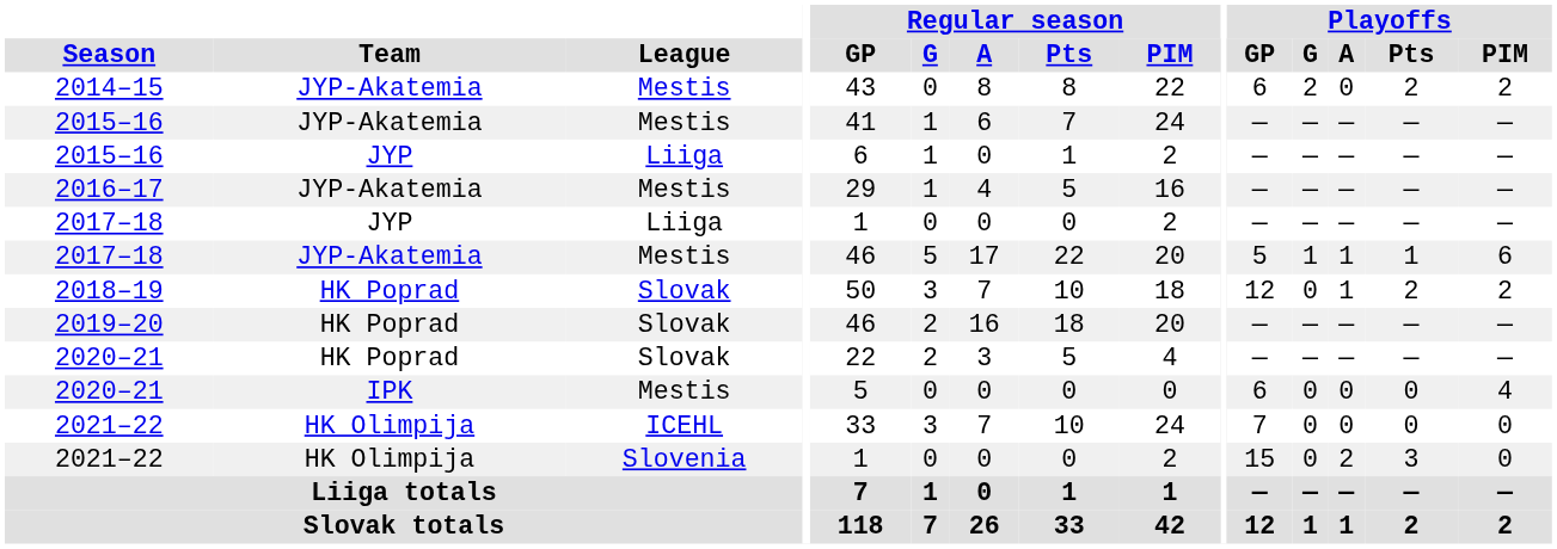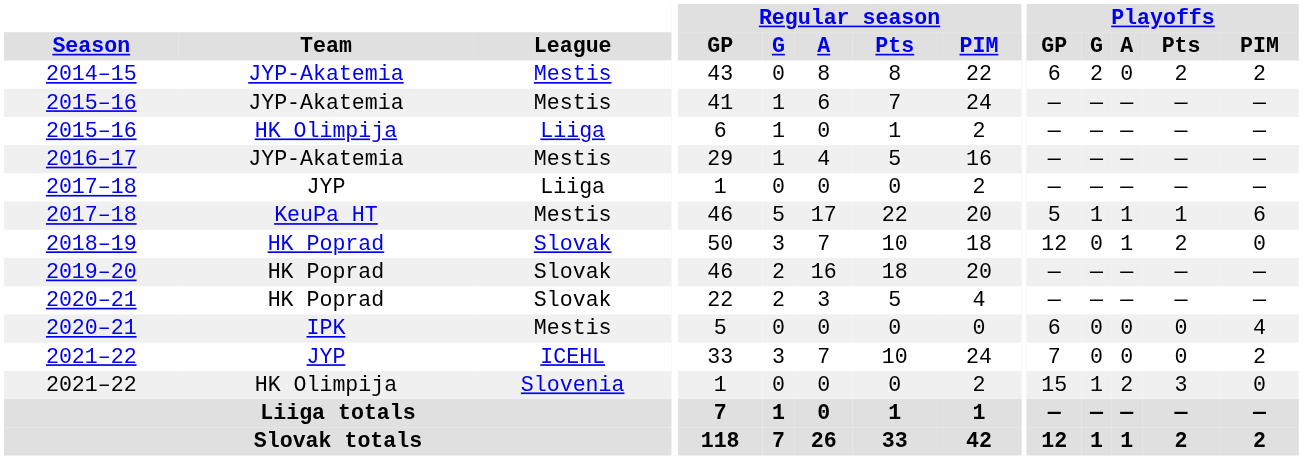 <table border="0" cellpadding="1" cellspacing="0" style="text-align:center; width:60em">
 <tr bgcolor="#e0e0e0">
 <th colspan="3" bgcolor="#ffffff"></th>
 <th rowspan="107" bgcolor="#ffffff"></th>
 <th colspan="5"><a href='#'>Regular season</a></th>
 <th rowspan="107" bgcolor="#ffffff"></th>
 <th colspan="5"><a href='#'>Playoffs</a></th>
 </tr>
 <tr bgcolor="#e0e0e0">
 <th><a href='#'>Season</a></th>
 <th>Team</th>
 <th>League</th>
 <th>GP</th>
 <th><a href='#'>G</a></th>
 <th><a href='#'>A</a></th>
 <th><a href='#'>Pts</a></th>
 <th><a href='#'>PIM</a></th>
 <th>GP</th>
 <th>G</th>
 <th>A</th>
 <th>Pts</th>
 <th>PIM</th>
 </tr>
 <tr>
 <td><a href='#'>2014–15</a></td>
 <td><a href='#'>JYP-Akatemia</a></td>
 <td><a href='#'>Mestis</a></td>
 <td>43</td>
 <td>0</td>
 <td>8</td>
 <td>8</td>
 <td>22</td>
 <td>6</td>
 <td>2</td>
 <td>0</td>
 <td>2</td>
 <td>2</td>
 </tr>
 <tr bgcolor="#f0f0f0">
 <td><a href='#'>2015–16</a></td>
 <td>JYP-Akatemia</td>
 <td>Mestis</td>
 <td>41</td>
 <td>1</td>
 <td>6</td>
 <td>7</td>
 <td>24</td>
 <td>—</td>
 <td>—</td>
 <td>—</td>
 <td>—</td>
 <td>—</td>
 </tr>
 <tr>
 <td><a href='#'>2015–16</a></td>
-<td><a href='#'>JYP</a></td>
+<td><a href='#'>HK Olimpija</a></td>
 <td><a href='#'>Liiga</a></td>
 <td>6</td>
 <td>1</td>
 <td>0</td>
 <td>1</td>
 <td>2</td>
 <td>—</td>
 <td>—</td>
 <td>—</td>
 <td>—</td>
 <td>—</td>
 </tr>
 <tr bgcolor="#f0f0f0">
 <td><a href='#'>2016–17</a></td>
 <td>JYP-Akatemia</td>
 <td>Mestis</td>
 <td>29</td>
 <td>1</td>
 <td>4</td>
 <td>5</td>
 <td>16</td>
 <td>—</td>
 <td>—</td>
 <td>—</td>
 <td>—</td>
 <td>—</td>
 </tr>
 <tr>
 <td><a href='#'>2017–18</a></td>
 <td>JYP</td>
 <td>Liiga</td>
 <td>1</td>
 <td>0</td>
 <td>0</td>
 <td>0</td>
 <td>2</td>
 <td>—</td>
 <td>—</td>
 <td>—</td>
 <td>—</td>
 <td>—</td>
 </tr>
 <tr bgcolor="#f0f0f0">
 <td><a href='#'>2017–18</a></td>
-<td><a href='#'>JYP-Akatemia</a></td>
+<td><a href='#'>KeuPa HT</a></td>
 <td>Mestis</td>
 <td>46</td>
 <td>5</td>
 <td>17</td>
 <td>22</td>
 <td>20</td>
 <td>5</td>
 <td>1</td>
 <td>1</td>
 <td>1</td>
 <td>6</td>
 </tr>
 <tr>
 <td><a href='#'>2018–19</a></td>
 <td><a href='#'>HK Poprad</a></td>
 <td><a href='#'>Slovak</a></td>
 <td>50</td>
 <td>3</td>
 <td>7</td>
 <td>10</td>
 <td>18</td>
 <td>12</td>
 <td>0</td>
 <td>1</td>
 <td>2</td>
-<td>2</td>
+<td>0</td>
 </tr>
 <tr bgcolor="#f0f0f0">
 <td><a href='#'>2019–20</a></td>
 <td>HK Poprad</td>
 <td>Slovak</td>
 <td>46</td>
 <td>2</td>
 <td>16</td>
 <td>18</td>
 <td>20</td>
 <td>—</td>
 <td>—</td>
 <td>—</td>
 <td>—</td>
 <td>—</td>
 </tr>
 <tr>
 <td><a href='#'>2020–21</a></td>
 <td>HK Poprad</td>
 <td>Slovak</td>
 <td>22</td>
 <td>2</td>
 <td>3</td>
 <td>5</td>
 <td>4</td>
 <td>—</td>
 <td>—</td>
 <td>—</td>
 <td>—</td>
 <td>—</td>
 </tr>
 <tr bgcolor="#f0f0f0">
 <td><a href='#'>2020–21</a></td>
 <td><a href='#'>IPK</a></td>
 <td>Mestis</td>
 <td>5</td>
 <td>0</td>
 <td>0</td>
 <td>0</td>
 <td>0</td>
 <td>6</td>
 <td>0</td>
 <td>0</td>
 <td>0</td>
 <td>4</td>
 </tr>
 <tr>
 <td><a href='#'>2021–22</a></td>
-<td><a href='#'>HK Olimpija</a></td>
+<td><a href='#'>JYP</a></td>
 <td><a href='#'>ICEHL</a></td>
 <td>33</td>
 <td>3</td>
 <td>7</td>
 <td>10</td>
 <td>24</td>
 <td>7</td>
 <td>0</td>
 <td>0</td>
 <td>0</td>
-<td>0</td>
+<td>2</td>
 </tr>
 <tr bgcolor="#f0f0f0">
 <td 2021–22 Slovenian Hockey League season>2021–22</td>
 <td>HK Olimpija</td>
 <td><a href='#'>Slovenia</a></td>
 <td>1</td>
 <td>0</td>
 <td>0</td>
 <td>0</td>
 <td>2</td>
 <td>15</td>
-<td>0</td>
+<td>1</td>
 <td>2</td>
 <td>3</td>
 <td>0</td>
 </tr>
 <tr bgcolor="#e0e0e0">
 <th colspan="3">Liiga totals</th>
 <th>7</th>
 <th>1</th>
 <th>0</th>
 <th>1</th>
 <th>1</th>
 <th>—</th>
 <th>—</th>
 <th>—</th>
 <th>—</th>
 <th>—</th>
 </tr>
 <tr bgcolor="#e0e0e0">
 <th colspan="3">Slovak totals</th>
 <th>118</th>
 <th>7</th>
 <th>26</th>
 <th>33</th>
 <th>42</th>
 <th>12</th>
 <th>1</th>
 <th>1</th>
 <th>2</th>
 <th>2</th>
 </tr>
 </table>
